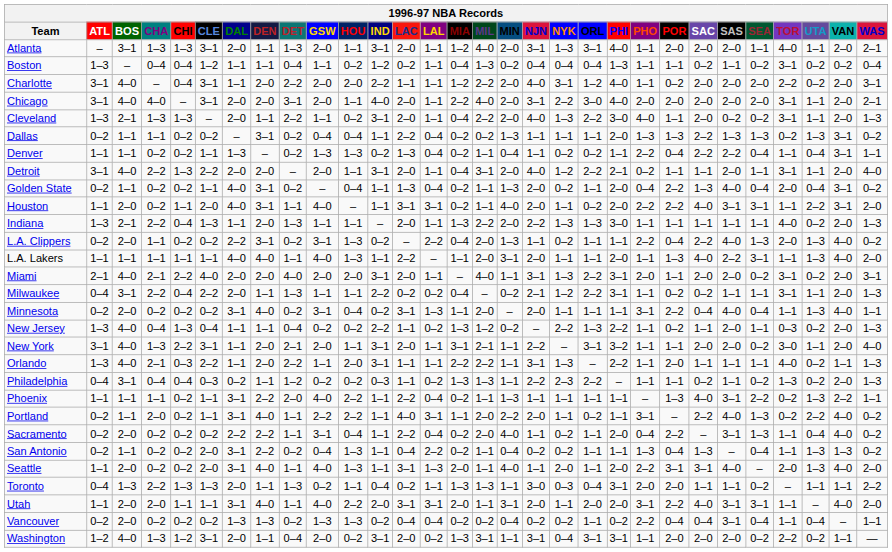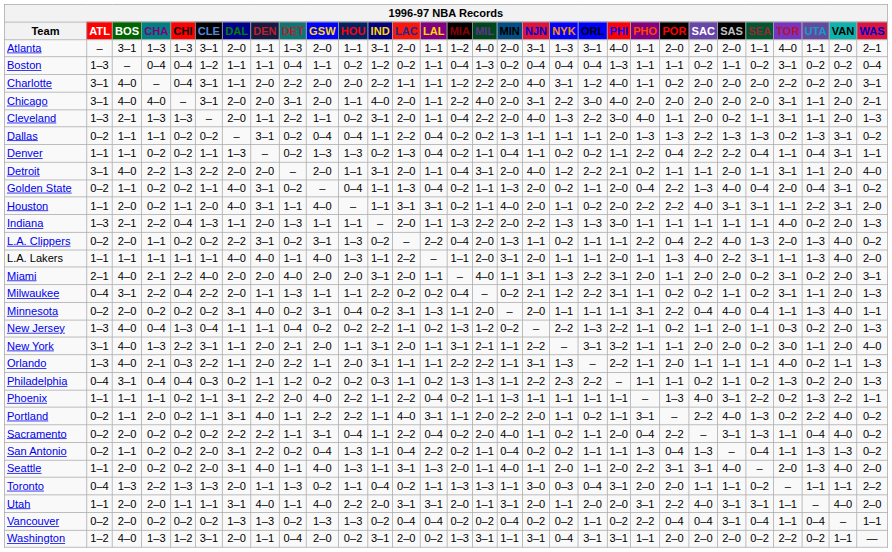 <table class="wikitable" style="font-size:90%; text-align:center;">
 <tr>
 <th colspan=30>1996-97 NBA Records</th>
 </tr>
 <tr>
 <th width=100>Team</th>
 <th style="background:#FF0000;color:#FFFFFF;width=35">ATL</th>
 <th style="background:#006400;color:#FFFFFF;width=35">BOS</th>
 <th style="background:#008080;color:#800080;width=35">CHA</th>
 <th style="background:#FF0000;color:#000000;width=35">CHI</th>
 <th style="background:#000000;color:#5787DC;width=35">CLE</th>
 <th style="background:#00008B;color:#008000;width=35">DAL</th>
 <th style="background:#141A44;color:#BC2224;width=35">DEN</th>
 <th style="background:#0C7674;color:#BB222C;width=35">DET</th>
 <th style="background:#0000FF;color:#FFD700;width=35">GSW</th>
 <th style="background:#002366;color:#FF0000;width=35">HOU</th>
 <th style="background:#000080;color:#FFD700;width=35">IND</th>
 <th style="background:#F9160D;color:#1A2E8B;width=35">LAC</th>
 <th style="background:#800080;color:#FFD700;width=35">LAL</th>
 <th style="background:#000000;color:#8B0000;width=35">MIA</th>
 <th style="background:#00471B;color:#5C378A;width=35">MIL</th>
 <th style="background:#044D80;color:#000000;width=35">MIN</th>
 <th style="background:#DC143C;color:#0000CD;width=35">NJN</th>
 <th style="background:#0000FF;color:#FF8C00;width=35">NYK</th>
 <th style="background:#0000FF;color:#000000;width=35">ORL</th>
 <th style="background:#FF0000;color:#0000FF;width=35">PHI</th>
 <th style="background:#800080;color:#FF4500;width=35">PHO</th>
 <th style="background:#000000;color:#FF0000;width=35">POR</th>
 <th style="background:#6846A8;color:#FFFFFF;width=35">SAC</th>
 <th style="background:#000000;color:#C0C0C0;width=35">SAS</th>
 <th style="background:#005831;color:#992634;width=35">SEA</th>
 <th style="background:#7436BF;color:#BE0F34;width=35">TOR</th>
 <th style="background:#644A9C;color:#149BC7;width=35">UTA</th>
 <th style="background:#0CB2AC;color:#000000;width=35">VAN</th>
 <th style="background:#DC143C;color:#0000CD;width=35">WAS</th>
 </tr>
 <tr>
 <td style="text-align:left;"><a href='#'>Atlanta</a></td>
 <td>–</td>
 <td>3–1</td>
 <td>1–3</td>
 <td>1–3</td>
 <td>3–1</td>
 <td>2–0</td>
 <td>1–1</td>
 <td>1–3</td>
 <td>2–0</td>
 <td>1–1</td>
 <td>3–1</td>
 <td>2–0</td>
 <td>1–1</td>
 <td>1–2</td>
 <td>4–0</td>
 <td>2–0</td>
 <td>3–1</td>
 <td>1–3</td>
 <td>3–1</td>
 <td>4–0</td>
 <td>1–1</td>
 <td>2–0</td>
 <td>2–0</td>
 <td>2–0</td>
 <td>1–1</td>
 <td>4–0</td>
 <td>1–1</td>
 <td>2–0</td>
 <td>2–1</td>
 </tr>
 <tr>
 <td style="text-align:left;"><a href='#'>Boston</a></td>
 <td>1–3</td>
 <td>–</td>
 <td>0–4</td>
 <td>0–4</td>
 <td>1–2</td>
 <td>1–1</td>
 <td>1–1</td>
 <td>0–4</td>
 <td>1–1</td>
 <td>0–2</td>
 <td>1–2</td>
 <td>0–2</td>
 <td>1–1</td>
 <td>0–4</td>
 <td>1–3</td>
 <td>0–2</td>
 <td>0–4</td>
 <td>0–4</td>
 <td>0–4</td>
 <td>1–3</td>
 <td>1–1</td>
 <td>1–1</td>
 <td>0–2</td>
 <td>1–1</td>
 <td>0–2</td>
 <td>3–1</td>
 <td>0–2</td>
 <td>0–2</td>
 <td>0–4</td>
 </tr>
 <tr>
 <td style="text-align:left;"><a href='#'>Charlotte</a></td>
 <td>3–1</td>
 <td>4–0</td>
 <td>–</td>
 <td>0–4</td>
 <td>3–1</td>
 <td>1–1</td>
 <td>2–0</td>
 <td>2–2</td>
 <td>2–0</td>
 <td>2–0</td>
 <td>2–2</td>
 <td>1–1</td>
 <td>1–1</td>
 <td>1–2</td>
 <td>2–2</td>
 <td>2–0</td>
 <td>4–0</td>
 <td>3–1</td>
 <td>1–2</td>
 <td>4–0</td>
 <td>1–1</td>
 <td>0–2</td>
 <td>2–0</td>
 <td>2–0</td>
 <td>2–0</td>
 <td>2–2</td>
 <td>0–2</td>
 <td>2–0</td>
 <td>3–1</td>
 </tr>
 <tr>
 <td style="text-align:left;"><a href='#'>Chicago</a></td>
 <td>3–1</td>
 <td>4–0</td>
 <td>4–0</td>
 <td>–</td>
 <td>3–1</td>
 <td>2–0</td>
 <td>2–0</td>
 <td>3–1</td>
 <td>2–0</td>
 <td>1–1</td>
 <td>4–0</td>
 <td>2–0</td>
 <td>1–1</td>
 <td>2–2</td>
 <td>4–0</td>
 <td>2–0</td>
 <td>3–1</td>
 <td>2–2</td>
 <td>3–0</td>
 <td>4–0</td>
 <td>2–0</td>
 <td>2–0</td>
 <td>2–0</td>
 <td>2–0</td>
 <td>2–0</td>
 <td>3–1</td>
 <td>1–1</td>
 <td>2–0</td>
 <td>2–1</td>
 </tr>
 <tr>
 <td style="text-align:left;"><a href='#'>Cleveland</a></td>
 <td>1–3</td>
 <td>2–1</td>
 <td>1–3</td>
 <td>1–3</td>
 <td>–</td>
 <td>2–0</td>
 <td>1–1</td>
 <td>2–2</td>
 <td>1–1</td>
 <td>0–2</td>
 <td>3–1</td>
 <td>2–0</td>
 <td>1–1</td>
 <td>0–4</td>
 <td>2–2</td>
 <td>2–0</td>
 <td>4–0</td>
 <td>1–3</td>
 <td>2–2</td>
 <td>3–0</td>
 <td>4–0</td>
 <td>1–1</td>
 <td>2–0</td>
 <td>0–2</td>
-<td>0–2</td>
+<td>1–1</td>
 <td>3–1</td>
 <td>1–1</td>
 <td>2–0</td>
 <td>1–3</td>
 </tr>
 <tr>
 <td style="text-align:left;"><a href='#'>Dallas</a></td>
 <td>0–2</td>
 <td>1–1</td>
 <td>1–1</td>
 <td>0–2</td>
 <td>0–2</td>
 <td>–</td>
 <td>3–1</td>
 <td>0–2</td>
 <td>0–4</td>
 <td>0–4</td>
 <td>1–1</td>
 <td>2–2</td>
 <td>0–4</td>
 <td>0–2</td>
 <td>0–2</td>
 <td>1–3</td>
 <td>1–1</td>
 <td>1–1</td>
 <td>1–1</td>
 <td>2–0</td>
 <td>1–3</td>
 <td>1–3</td>
 <td>2–2</td>
 <td>1–3</td>
 <td>1–3</td>
 <td>0–2</td>
 <td>1–3</td>
 <td>3–1</td>
 <td>0–2</td>
 </tr>
 <tr>
 <td style="text-align:left;"><a href='#'>Denver</a></td>
 <td>1–1</td>
 <td>1–1</td>
 <td>0–2</td>
 <td>0–2</td>
 <td>1–1</td>
 <td>1–3</td>
 <td>–</td>
 <td>0–2</td>
 <td>1–3</td>
 <td>1–3</td>
 <td>0–2</td>
 <td>1–3</td>
 <td>0–4</td>
 <td>0–2</td>
 <td>1–1</td>
 <td>0–4</td>
 <td>1–1</td>
 <td>0–2</td>
 <td>0–2</td>
 <td>1–1</td>
 <td>2–2</td>
 <td>0–4</td>
 <td>2–2</td>
 <td>2–2</td>
 <td>0–4</td>
 <td>1–1</td>
 <td>0–4</td>
 <td>3–1</td>
 <td>1–1</td>
 </tr>
 <tr>
 <td style="text-align:left;"><a href='#'>Detroit</a></td>
 <td>3–1</td>
 <td>4–0</td>
 <td>2–2</td>
 <td>1–3</td>
 <td>2–2</td>
 <td>2–0</td>
 <td>2–0</td>
 <td>–</td>
 <td>2–0</td>
 <td>1–1</td>
 <td>3–1</td>
 <td>2–0</td>
 <td>1–1</td>
 <td>0–4</td>
 <td>3–1</td>
 <td>2–0</td>
 <td>4–0</td>
 <td>1–2</td>
 <td>2–2</td>
 <td>2–1</td>
 <td>0–2</td>
 <td>1–1</td>
 <td>1–1</td>
 <td>2–0</td>
 <td>1–1</td>
 <td>3–1</td>
 <td>1–1</td>
 <td>2–0</td>
 <td>4–0</td>
 </tr>
 <tr>
 <td style="text-align:left;"><a href='#'>Golden State</a></td>
 <td>0–2</td>
 <td>1–1</td>
 <td>0–2</td>
 <td>0–2</td>
 <td>1–1</td>
 <td>4–0</td>
 <td>3–1</td>
 <td>0–2</td>
 <td>–</td>
 <td>0–4</td>
 <td>1–1</td>
 <td>1–3</td>
 <td>0–4</td>
 <td>0–2</td>
 <td>1–1</td>
 <td>1–3</td>
 <td>2–0</td>
 <td>0–2</td>
 <td>1–1</td>
 <td>2–0</td>
 <td>0–4</td>
 <td>2–2</td>
 <td>1–3</td>
 <td>4–0</td>
 <td>0–4</td>
 <td>2–0</td>
 <td>0–4</td>
 <td>3–1</td>
 <td>0–2</td>
 </tr>
 <tr>
 <td style="text-align:left;"><a href='#'>Houston</a></td>
 <td>1–1</td>
 <td>2–0</td>
 <td>0–2</td>
 <td>1–1</td>
 <td>2–0</td>
 <td>4–0</td>
 <td>3–1</td>
 <td>1–1</td>
 <td>4–0</td>
 <td>–</td>
 <td>1–1</td>
 <td>3–1</td>
 <td>3–1</td>
 <td>0–2</td>
 <td>1–1</td>
 <td>4–0</td>
 <td>2–0</td>
 <td>1–1</td>
 <td>0–2</td>
 <td>2–0</td>
 <td>2–2</td>
 <td>2–2</td>
 <td>4–0</td>
 <td>3–1</td>
 <td>3–1</td>
 <td>1–1</td>
 <td>2–2</td>
 <td>3–1</td>
 <td>2–0</td>
 </tr>
 <tr>
 <td style="text-align:left;"><a href='#'>Indiana</a></td>
 <td>1–3</td>
 <td>2–1</td>
 <td>2–2</td>
 <td>0–4</td>
 <td>1–3</td>
 <td>1–1</td>
 <td>2–0</td>
 <td>1–3</td>
 <td>1–1</td>
 <td>1–1</td>
 <td>–</td>
 <td>2–0</td>
 <td>1–1</td>
 <td>1–3</td>
 <td>2–2</td>
 <td>2–0</td>
 <td>2–2</td>
 <td>1–3</td>
 <td>1–3</td>
 <td>3–0</td>
 <td>1–1</td>
 <td>1–1</td>
 <td>1–1</td>
 <td>1–1</td>
 <td>1–1</td>
 <td>4–0</td>
 <td>0–2</td>
 <td>2–0</td>
 <td>1–3</td>
 </tr>
 <tr>
 <td style="text-align:left;"><a href='#'>L.A. Clippers</a></td>
 <td>0–2</td>
 <td>2–0</td>
 <td>1–1</td>
 <td>0–2</td>
 <td>0–2</td>
 <td>2–2</td>
 <td>3–1</td>
 <td>0–2</td>
 <td>3–1</td>
 <td>1–3</td>
 <td>0–2</td>
 <td>–</td>
 <td>2–2</td>
 <td>0–4</td>
 <td>2–0</td>
 <td>1–3</td>
 <td>1–1</td>
 <td>0–2</td>
 <td>1–1</td>
 <td>1–1</td>
 <td>2–2</td>
 <td>0–4</td>
 <td>2–2</td>
 <td>4–0</td>
 <td>1–3</td>
 <td>2–0</td>
 <td>1–3</td>
 <td>4–0</td>
 <td>0–2</td>
 </tr>
 <tr>
 <td style="text-align:left;">L.A. Lakers</td>
 <td>1–1</td>
 <td>1–1</td>
 <td>1–1</td>
 <td>1–1</td>
 <td>1–1</td>
 <td>4–0</td>
 <td>4–0</td>
 <td>1–1</td>
 <td>4–0</td>
 <td>1–3</td>
 <td>1–1</td>
 <td>2–2</td>
 <td>–</td>
 <td>1–1</td>
 <td>2–0</td>
 <td>3–1</td>
 <td>2–0</td>
 <td>1–1</td>
 <td>1–1</td>
 <td>2–0</td>
 <td>1–1</td>
 <td>1–3</td>
 <td>4–0</td>
 <td>2–2</td>
 <td>3–1</td>
 <td>1–1</td>
 <td>1–3</td>
 <td>4–0</td>
 <td>2–0</td>
 </tr>
 <tr>
 <td style="text-align:left;"><a href='#'>Miami</a></td>
 <td>2–1</td>
 <td>4–0</td>
 <td>2–1</td>
 <td>2–2</td>
 <td>4–0</td>
 <td>2–0</td>
 <td>2–0</td>
 <td>4–0</td>
 <td>2–0</td>
 <td>2–0</td>
 <td>3–1</td>
 <td>2–0</td>
 <td>1–1</td>
 <td>–</td>
 <td>4–0</td>
 <td>1–1</td>
 <td>3–1</td>
 <td>1–3</td>
 <td>2–2</td>
 <td>3–1</td>
 <td>2–0</td>
 <td>1–1</td>
 <td>2–0</td>
 <td>2–0</td>
 <td>0–2</td>
 <td>3–1</td>
 <td>0–2</td>
 <td>2–0</td>
 <td>3–1</td>
 </tr>
 <tr>
 <td style="text-align:left;"><a href='#'>Milwaukee</a></td>
 <td>0–4</td>
 <td>3–1</td>
 <td>2–2</td>
 <td>0–4</td>
 <td>2–2</td>
 <td>2–0</td>
 <td>1–1</td>
 <td>1–3</td>
 <td>1–1</td>
 <td>1–1</td>
 <td>2–2</td>
 <td>0–2</td>
 <td>0–2</td>
 <td>0–4</td>
 <td>–</td>
 <td>0–2</td>
 <td>2–1</td>
 <td>1–2</td>
 <td>2–2</td>
 <td>3–1</td>
 <td>1–1</td>
 <td>0–2</td>
 <td>0–2</td>
 <td>1–1</td>
-<td>1–1</td>
+<td>0–2</td>
 <td>3–1</td>
 <td>1–1</td>
 <td>2–0</td>
 <td>1–3</td>
 </tr>
 <tr>
 <td style="text-align:left;"><a href='#'>Minnesota</a></td>
 <td>0–2</td>
 <td>2–0</td>
 <td>0–2</td>
 <td>0–2</td>
 <td>0–2</td>
 <td>3–1</td>
 <td>4–0</td>
 <td>0–2</td>
 <td>3–1</td>
 <td>0–4</td>
 <td>0–2</td>
 <td>3–1</td>
 <td>1–3</td>
 <td>1–1</td>
 <td>2–0</td>
 <td>–</td>
 <td>2–0</td>
 <td>1–1</td>
 <td>1–1</td>
 <td>1–1</td>
 <td>3–1</td>
 <td>2–2</td>
 <td>0–4</td>
 <td>4–0</td>
 <td>0–4</td>
 <td>1–1</td>
 <td>1–3</td>
 <td>4–0</td>
 <td>1–1</td>
 </tr>
 <tr>
 <td style="text-align:left;"><a href='#'>New Jersey</a></td>
 <td>1–3</td>
 <td>4–0</td>
 <td>0–4</td>
 <td>1–3</td>
 <td>0–4</td>
 <td>1–1</td>
 <td>1–1</td>
 <td>0–4</td>
 <td>0–2</td>
 <td>0–2</td>
 <td>2–2</td>
 <td>1–1</td>
 <td>0–2</td>
 <td>1–3</td>
 <td>1–2</td>
 <td>0–2</td>
 <td>–</td>
 <td>2–2</td>
 <td>1–3</td>
 <td>2–2</td>
 <td>1–1</td>
 <td>0–2</td>
 <td>1–1</td>
 <td>2–0</td>
 <td>1–1</td>
 <td>0–3</td>
 <td>0–2</td>
 <td>2–0</td>
 <td>1–3</td>
 </tr>
 <tr>
 <td style="text-align:left;"><a href='#'>New York</a></td>
 <td>3–1</td>
 <td>4–0</td>
 <td>1–3</td>
 <td>2–2</td>
 <td>3–1</td>
 <td>1–1</td>
 <td>2–0</td>
 <td>2–1</td>
 <td>2–0</td>
 <td>1–1</td>
 <td>3–1</td>
 <td>2–0</td>
 <td>1–1</td>
 <td>3–1</td>
 <td>2–1</td>
 <td>1–1</td>
 <td>2–2</td>
 <td>–</td>
 <td>3–1</td>
 <td>3–2</td>
 <td>1–1</td>
 <td>1–1</td>
 <td>2–0</td>
 <td>2–0</td>
 <td>0–2</td>
 <td>3–0</td>
 <td>1–1</td>
 <td>2–0</td>
 <td>4–0</td>
 </tr>
 <tr>
 <td style="text-align:left;"><a href='#'>Orlando</a></td>
 <td>1–3</td>
 <td>4–0</td>
 <td>2–1</td>
 <td>0–3</td>
 <td>2–2</td>
 <td>1–1</td>
 <td>2–0</td>
 <td>2–2</td>
 <td>1–1</td>
 <td>2–0</td>
 <td>3–1</td>
 <td>1–1</td>
 <td>1–1</td>
 <td>2–2</td>
 <td>2–2</td>
 <td>1–1</td>
 <td>3–1</td>
 <td>1–3</td>
 <td>–</td>
 <td>2–2</td>
 <td>1–1</td>
 <td>2–0</td>
 <td>1–1</td>
 <td>1–1</td>
 <td>1–1</td>
 <td>4–0</td>
 <td>0–2</td>
 <td>1–1</td>
 <td>1–3</td>
 </tr>
 <tr>
 <td style="text-align:left;"><a href='#'>Philadelphia</a></td>
 <td>0–4</td>
 <td>3–1</td>
 <td>0–4</td>
 <td>0–4</td>
 <td>0–3</td>
 <td>0–2</td>
 <td>1–1</td>
 <td>1–2</td>
 <td>0–2</td>
 <td>0–2</td>
 <td>0–3</td>
 <td>1–1</td>
 <td>0–2</td>
 <td>1–3</td>
 <td>1–3</td>
 <td>1–1</td>
 <td>2–2</td>
 <td>2–3</td>
 <td>2–2</td>
 <td>–</td>
 <td>1–1</td>
 <td>1–1</td>
 <td>0–2</td>
 <td>1–1</td>
 <td>0–2</td>
 <td>1–3</td>
 <td>0–2</td>
 <td>2–0</td>
 <td>1–3</td>
 </tr>
 <tr>
 <td style="text-align:left;"><a href='#'>Phoenix</a></td>
 <td>1–1</td>
 <td>1–1</td>
 <td>1–1</td>
 <td>0–2</td>
 <td>1–1</td>
 <td>3–1</td>
 <td>2–2</td>
 <td>2–0</td>
 <td>4–0</td>
 <td>2–2</td>
 <td>1–1</td>
 <td>2–2</td>
 <td>0–4</td>
 <td>0–2</td>
 <td>1–1</td>
 <td>1–3</td>
 <td>1–1</td>
 <td>1–1</td>
 <td>1–1</td>
 <td>1–1</td>
 <td>–</td>
 <td>1–3</td>
 <td>4–0</td>
 <td>3–1</td>
 <td>2–2</td>
 <td>0–2</td>
 <td>1–3</td>
 <td>2–2</td>
 <td>1–1</td>
 </tr>
 <tr>
 <td style="text-align:left;"><a href='#'>Portland</a></td>
 <td>0–2</td>
 <td>1–1</td>
 <td>2–0</td>
 <td>0–2</td>
 <td>1–1</td>
 <td>3–1</td>
 <td>4–0</td>
 <td>1–1</td>
 <td>2–2</td>
 <td>2–2</td>
 <td>1–1</td>
 <td>4–0</td>
 <td>3–1</td>
 <td>1–1</td>
 <td>2–0</td>
 <td>2–2</td>
 <td>2–0</td>
 <td>1–1</td>
 <td>0–2</td>
 <td>1–1</td>
 <td>3–1</td>
 <td>–</td>
 <td>2–2</td>
 <td>4–0</td>
 <td>1–3</td>
 <td>0–2</td>
 <td>2–2</td>
 <td>4–0</td>
 <td>0–2</td>
 </tr>
 <tr>
 <td style="text-align:left;"><a href='#'>Sacramento</a></td>
 <td>0–2</td>
 <td>2–0</td>
 <td>0–2</td>
 <td>0–2</td>
 <td>0–2</td>
 <td>2–2</td>
 <td>2–2</td>
 <td>1–1</td>
 <td>3–1</td>
 <td>0–4</td>
 <td>1–1</td>
 <td>2–2</td>
 <td>0–4</td>
 <td>0–2</td>
 <td>2–0</td>
 <td>4–0</td>
 <td>1–1</td>
 <td>0–2</td>
 <td>1–1</td>
 <td>2–0</td>
 <td>0–4</td>
 <td>2–2</td>
 <td>–</td>
 <td>3–1</td>
 <td>1–3</td>
 <td>1–1</td>
 <td>0–4</td>
 <td>4–0</td>
 <td>0–2</td>
 </tr>
 <tr>
 <td style="text-align:left;"><a href='#'>San Antonio</a></td>
 <td>0–2</td>
 <td>1–1</td>
 <td>0–2</td>
 <td>0–2</td>
 <td>2–0</td>
 <td>3–1</td>
 <td>2–2</td>
 <td>0–2</td>
 <td>0–4</td>
 <td>1–3</td>
 <td>1–1</td>
 <td>0–4</td>
 <td>2–2</td>
 <td>0–2</td>
 <td>1–1</td>
 <td>0–4</td>
 <td>0–2</td>
 <td>0–2</td>
 <td>1–1</td>
 <td>1–1</td>
 <td>1–3</td>
 <td>0–4</td>
 <td>1–3</td>
 <td>–</td>
 <td>0–4</td>
 <td>1–1</td>
 <td>1–3</td>
 <td>1–3</td>
 <td>0–2</td>
 </tr>
 <tr>
 <td style="text-align:left;"><a href='#'>Seattle</a></td>
 <td>1–1</td>
 <td>2–0</td>
 <td>0–2</td>
 <td>0–2</td>
 <td>2–0</td>
 <td>3–1</td>
 <td>4–0</td>
 <td>1–1</td>
 <td>4–0</td>
 <td>1–3</td>
 <td>1–1</td>
 <td>3–1</td>
 <td>1–3</td>
 <td>2–0</td>
 <td>1–1</td>
 <td>4–0</td>
 <td>1–1</td>
 <td>2–0</td>
 <td>1–1</td>
 <td>2–0</td>
 <td>2–2</td>
 <td>3–1</td>
 <td>3–1</td>
 <td>4–0</td>
 <td>–</td>
 <td>2–0</td>
 <td>1–3</td>
 <td>4–0</td>
 <td>2–0</td>
 </tr>
 <tr>
 <td style="text-align:left;"><a href='#'>Toronto</a></td>
 <td>0–4</td>
 <td>1–3</td>
 <td>2–2</td>
 <td>1–3</td>
 <td>1–3</td>
 <td>2–0</td>
 <td>1–1</td>
 <td>1–3</td>
 <td>0–2</td>
 <td>1–1</td>
 <td>0–4</td>
 <td>0–2</td>
 <td>1–1</td>
 <td>1–3</td>
 <td>1–3</td>
 <td>1–1</td>
 <td>3–0</td>
 <td>0–3</td>
 <td>0–4</td>
 <td>3–1</td>
 <td>2–0</td>
 <td>2–0</td>
 <td>1–1</td>
 <td>1–1</td>
 <td>0–2</td>
 <td>–</td>
 <td>1–1</td>
 <td>1–1</td>
 <td>2–2</td>
 </tr>
 <tr>
 <td style="text-align:left;"><a href='#'>Utah</a></td>
 <td>1–1</td>
 <td>2–0</td>
 <td>2–0</td>
 <td>1–1</td>
 <td>1–1</td>
 <td>3–1</td>
 <td>4–0</td>
 <td>1–1</td>
 <td>4–0</td>
 <td>2–2</td>
 <td>2–0</td>
 <td>3–1</td>
 <td>3–1</td>
 <td>2–0</td>
 <td>1–1</td>
 <td>3–1</td>
 <td>2–0</td>
 <td>1–1</td>
 <td>2–0</td>
 <td>2–0</td>
 <td>3–1</td>
 <td>2–2</td>
 <td>4–0</td>
 <td>3–1</td>
 <td>3–1</td>
 <td>1–1</td>
 <td>–</td>
 <td>4–0</td>
 <td>2–0</td>
 </tr>
 <tr>
 <td style="text-align:left;"><a href='#'>Vancouver</a></td>
 <td>0–2</td>
 <td>2–0</td>
 <td>0–2</td>
 <td>0–2</td>
 <td>0–2</td>
 <td>1–3</td>
 <td>1–3</td>
 <td>0–2</td>
 <td>1–3</td>
 <td>1–3</td>
 <td>0–2</td>
 <td>0–4</td>
 <td>0–4</td>
 <td>0–2</td>
 <td>0–2</td>
 <td>0–4</td>
 <td>0–2</td>
 <td>0–2</td>
 <td>1–1</td>
 <td>0–2</td>
 <td>2–2</td>
 <td>0–4</td>
 <td>0–4</td>
 <td>3–1</td>
 <td>0–4</td>
 <td>1–1</td>
 <td>0–4</td>
 <td>–</td>
 <td>1–1</td>
 </tr>
 <tr>
 <td style="text-align:left;"><a href='#'>Washington</a></td>
 <td>1–2</td>
 <td>4–0</td>
 <td>1–3</td>
 <td>1–2</td>
 <td>3–1</td>
 <td>2–0</td>
 <td>1–1</td>
 <td>0–4</td>
 <td>2–0</td>
 <td>0–2</td>
 <td>3–1</td>
 <td>2–0</td>
 <td>0–2</td>
 <td>1–3</td>
 <td>3–1</td>
 <td>1–1</td>
 <td>3–1</td>
 <td>0–4</td>
 <td>3–1</td>
 <td>3–1</td>
 <td>1–1</td>
 <td>2–0</td>
 <td>2–0</td>
 <td>2–0</td>
 <td>0–2</td>
 <td>2–2</td>
 <td>0–2</td>
 <td>1–1</td>
 <td>—</td>
 </tr>
 </table>
